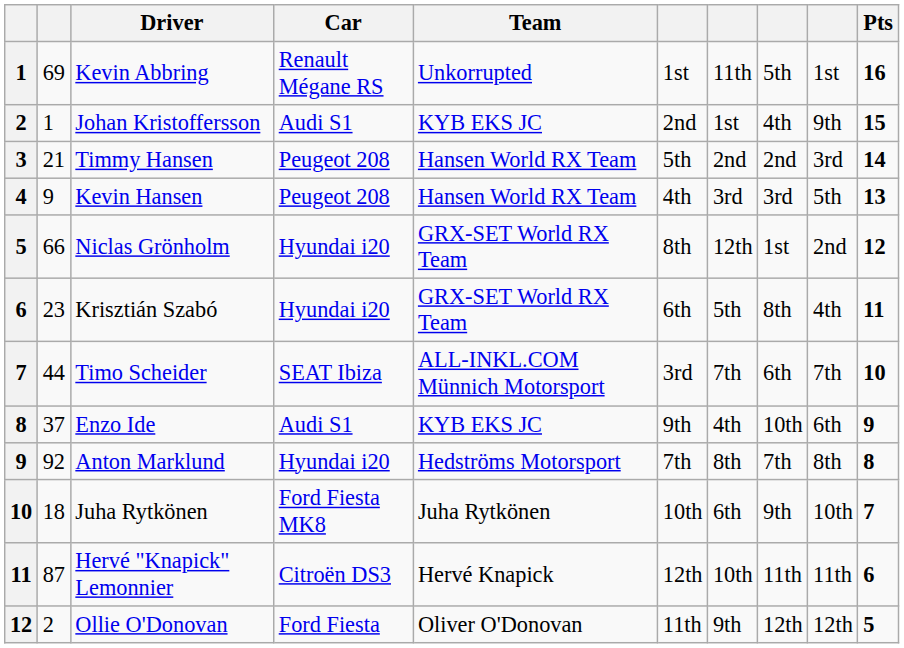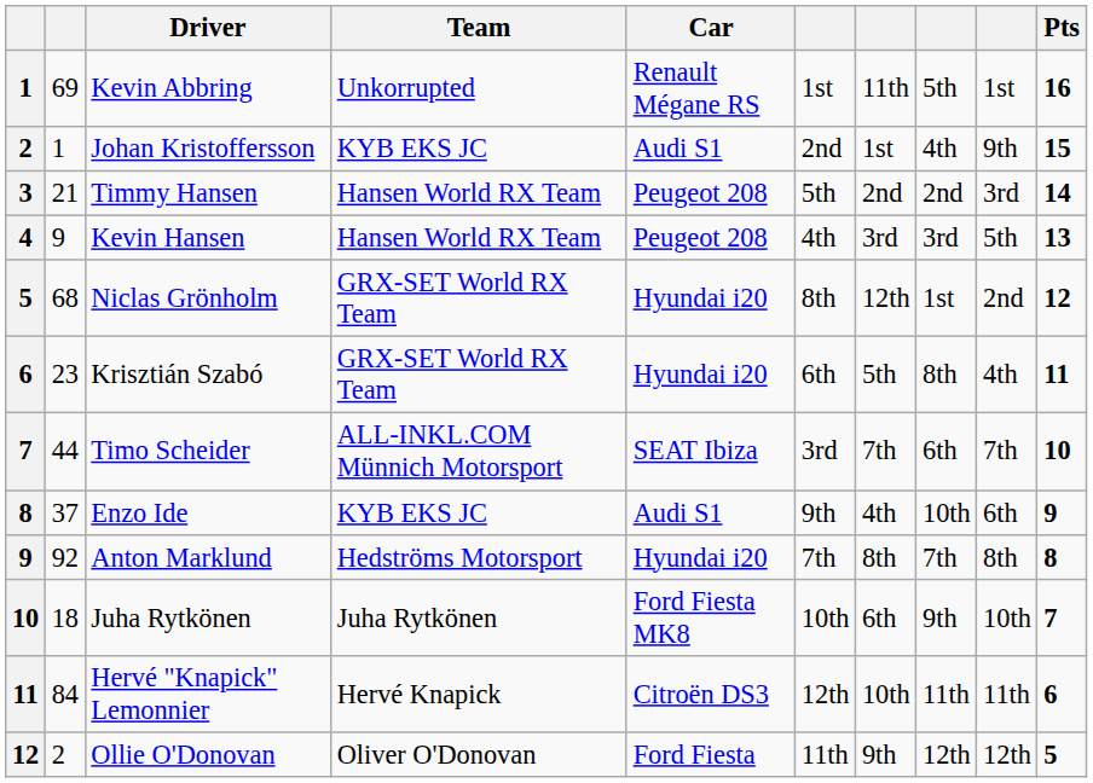 <table class="wikitable" style="font-size:95%">
 <tr>
 <th></th>
 <th></th>
 <th>Driver</th>
+<th>Team</th>
 <th>Car</th>
-<th>Team</th>
 <th></th>
 <th></th>
 <th></th>
 <th></th>
 <th>Pts</th>
 </tr>
 <tr>
 <th>1</th>
 <td>69</td>
 <td> <a href='#'>Kevin Abbring</a></td>
+<td><a href='#'>Unkorrupted</a></td>
 <td><a href='#'>Renault Mégane RS</a></td>
-<td><a href='#'>Unkorrupted</a></td>
 <td>1st</td>
 <td>11th</td>
 <td>5th</td>
 <td>1st</td>
 <td><strong>16</strong></td>
 </tr>
 <tr>
 <th>2</th>
 <td>1</td>
 <td> <a href='#'>Johan Kristoffersson</a></td>
+<td><a href='#'>KYB EKS JC</a></td>
 <td><a href='#'>Audi S1</a></td>
-<td><a href='#'>KYB EKS JC</a></td>
 <td>2nd</td>
 <td>1st</td>
 <td>4th</td>
 <td>9th</td>
 <td><strong>15</strong></td>
 </tr>
 <tr>
 <th>3</th>
 <td>21</td>
 <td> <a href='#'>Timmy Hansen</a></td>
+<td><a href='#'>Hansen World RX Team</a></td>
 <td><a href='#'>Peugeot 208</a></td>
-<td><a href='#'>Hansen World RX Team</a></td>
 <td>5th</td>
 <td>2nd</td>
 <td>2nd</td>
 <td>3rd</td>
 <td><strong>14</strong></td>
 </tr>
 <tr>
 <th>4</th>
 <td>9</td>
 <td> <a href='#'>Kevin Hansen</a></td>
+<td><a href='#'>Hansen World RX Team</a></td>
 <td><a href='#'>Peugeot 208</a></td>
-<td><a href='#'>Hansen World RX Team</a></td>
 <td>4th</td>
 <td>3rd</td>
 <td>3rd</td>
 <td>5th</td>
 <td><strong>13</strong></td>
 </tr>
 <tr>
 <th>5</th>
-<td>66</td>
+<td>68</td>
 <td> <a href='#'>Niclas Grönholm</a></td>
+<td><a href='#'>GRX-SET World RX Team</a></td>
 <td><a href='#'>Hyundai i20</a></td>
-<td><a href='#'>GRX-SET World RX Team</a></td>
 <td>8th</td>
 <td>12th</td>
 <td>1st</td>
 <td>2nd</td>
 <td><strong>12</strong></td>
 </tr>
 <tr>
 <th>6</th>
 <td>23</td>
 <td> Krisztián Szabó</td>
+<td><a href='#'>GRX-SET World RX Team</a></td>
 <td><a href='#'>Hyundai i20</a></td>
-<td><a href='#'>GRX-SET World RX Team</a></td>
 <td>6th</td>
 <td>5th</td>
 <td>8th</td>
 <td>4th</td>
 <td><strong>11</strong></td>
 </tr>
 <tr>
 <th>7</th>
 <td>44</td>
 <td> <a href='#'>Timo Scheider</a></td>
+<td><a href='#'>ALL-INKL.COM Münnich Motorsport</a></td>
 <td><a href='#'>SEAT Ibiza</a></td>
-<td><a href='#'>ALL-INKL.COM Münnich Motorsport</a></td>
 <td>3rd</td>
 <td>7th</td>
 <td>6th</td>
 <td>7th</td>
 <td><strong>10</strong></td>
 </tr>
 <tr>
 <th>8</th>
 <td>37</td>
 <td> <a href='#'>Enzo Ide</a></td>
+<td><a href='#'>KYB EKS JC</a></td>
 <td><a href='#'>Audi S1</a></td>
-<td><a href='#'>KYB EKS JC</a></td>
 <td>9th</td>
 <td>4th</td>
 <td>10th</td>
 <td>6th</td>
 <td><strong>9</strong></td>
 </tr>
 <tr>
 <th>9</th>
 <td>92</td>
 <td> <a href='#'>Anton Marklund</a></td>
+<td><a href='#'>Hedströms Motorsport</a></td>
 <td><a href='#'>Hyundai i20</a></td>
-<td><a href='#'>Hedströms Motorsport</a></td>
 <td>7th</td>
 <td>8th</td>
 <td>7th</td>
 <td>8th</td>
 <td><strong>8</strong></td>
 </tr>
 <tr>
 <th>10</th>
 <td>18</td>
 <td> Juha Rytkönen</td>
+<td>Juha Rytkönen</td>
 <td><a href='#'>Ford Fiesta MK8</a></td>
-<td>Juha Rytkönen</td>
 <td>10th</td>
 <td>6th</td>
 <td>9th</td>
 <td>10th</td>
 <td><strong>7</strong></td>
 </tr>
 <tr>
 <th>11</th>
-<td>87</td>
+<td>84</td>
 <td> <a href='#'>Hervé "Knapick" Lemonnier</a></td>
+<td>Hervé Knapick</td>
 <td><a href='#'>Citroën DS3</a></td>
-<td>Hervé Knapick</td>
 <td>12th</td>
 <td>10th</td>
 <td>11th</td>
 <td>11th</td>
 <td><strong>6</strong></td>
 </tr>
 <tr>
 <th>12</th>
 <td>2</td>
 <td> <a href='#'>Ollie O'Donovan</a></td>
+<td>Oliver O'Donovan</td>
 <td><a href='#'>Ford Fiesta</a></td>
-<td>Oliver O'Donovan</td>
 <td>11th</td>
 <td>9th</td>
 <td>12th</td>
 <td>12th</td>
 <td><strong>5</strong></td>
 </tr>
 </table>
